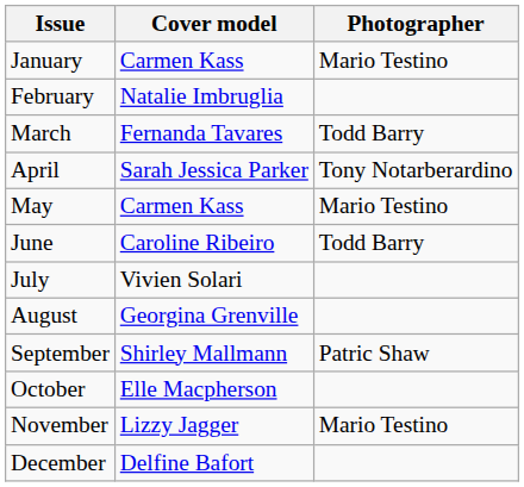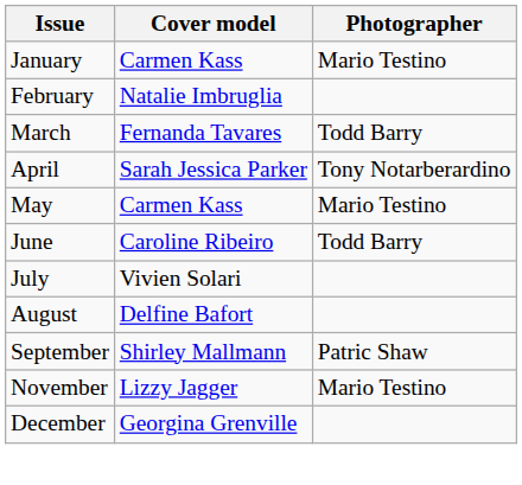 <table class="wikitable">
 <tr>
 <th>Issue</th>
 <th>Cover model</th>
 <th>Photographer</th>
 </tr>
 <tr>
 <td>January</td>
 <td><a href='#'>Carmen Kass</a></td>
 <td>Mario Testino</td>
 </tr>
 <tr>
 <td>February</td>
 <td><a href='#'>Natalie Imbruglia</a></td>
 <td></td>
 </tr>
 <tr>
 <td>March</td>
 <td><a href='#'>Fernanda Tavares</a></td>
 <td>Todd Barry</td>
 </tr>
 <tr>
 <td>April</td>
 <td><a href='#'>Sarah Jessica Parker</a></td>
 <td>Tony Notarberardino</td>
 </tr>
 <tr>
 <td>May</td>
 <td><a href='#'>Carmen Kass</a></td>
 <td>Mario Testino</td>
 </tr>
 <tr>
 <td>June</td>
 <td><a href='#'>Caroline Ribeiro</a></td>
 <td>Todd Barry</td>
 </tr>
 <tr>
 <td>July</td>
 <td>Vivien Solari</td>
 <td></td>
 </tr>
 <tr>
 <td>August</td>
-<td><a href='#'>Georgina Grenville</a></td>
+<td><a href='#'>Delfine Bafort</a></td>
 <td></td>
 </tr>
 <tr>
 <td>September</td>
 <td><a href='#'>Shirley Mallmann</a></td>
 <td>Patric Shaw</td>
 </tr>
 <tr>
-<td>October</td>
-<td><a href='#'>Elle Macpherson</a></td>
-<td></td>
-</tr>
-<tr>
 <td>November</td>
 <td><a href='#'>Lizzy Jagger</a></td>
 <td>Mario Testino</td>
 </tr>
 <tr>
 <td>December</td>
-<td><a href='#'>Delfine Bafort</a></td>
+<td><a href='#'>Georgina Grenville</a></td>
 <td></td>
 </tr>
 </table>
